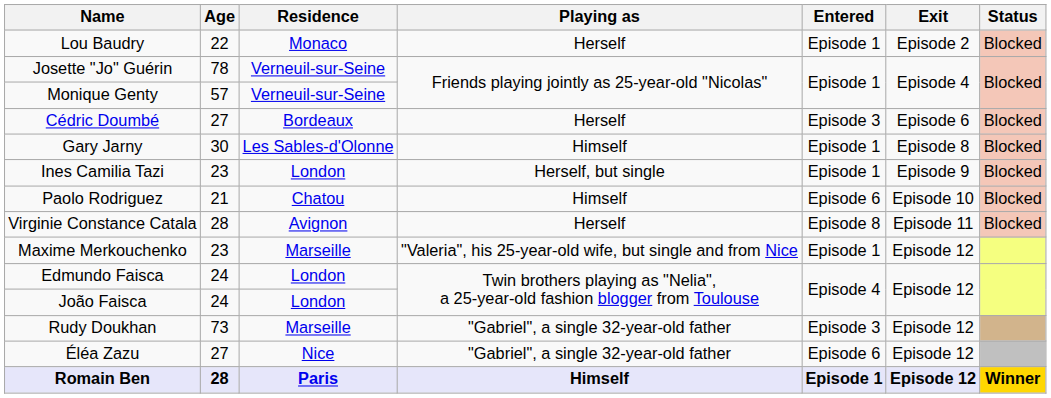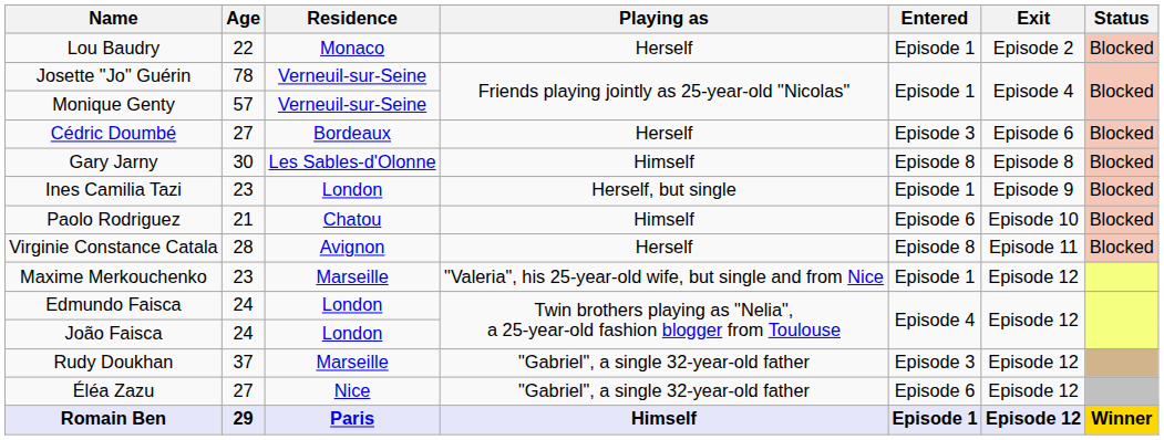 <table class="wikitable sortable" style="text-align:center;">
 <tr>
 <th>Name</th>
 <th>Age</th>
 <th>Residence</th>
 <th>Playing as</th>
 <th>Entered</th>
 <th>Exit</th>
 <th>Status</th>
 </tr>
 <tr>
 <td>Lou Baudry</td>
 <td>22</td>
 <td><a href='#'>Monaco</a></td>
 <td>Herself</td>
 <td>Episode 1</td>
 <td>Episode 2</td>
 <td style="background:#f4c7b8;">Blocked</td>
 </tr>
 <tr>
 <td>Josette "Jo" Guérin</td>
 <td>78</td>
 <td><a href='#'>Verneuil-sur-Seine</a></td>
 <td rowspan="2">Friends playing jointly as 25-year-old "Nicolas"</td>
 <td rowspan="2">Episode 1</td>
 <td rowspan="2">Episode 4</td>
 <td rowspan="2" style="background:#f4c7b8;">Blocked</td>
 </tr>
 <tr>
 <td>Monique Genty</td>
 <td>57</td>
 <td><a href='#'>Verneuil-sur-Seine</a></td>
 </tr>
 <tr>
 <td><a href='#'>Cédric Doumbé</a></td>
 <td>27</td>
 <td><a href='#'>Bordeaux</a></td>
 <td>Herself</td>
 <td>Episode 3</td>
 <td>Episode 6</td>
 <td style="background:#f4c7b8;">Blocked</td>
 </tr>
 <tr>
 <td>Gary Jarny</td>
 <td>30</td>
 <td><a href='#'>Les Sables-d'Olonne</a></td>
 <td>Himself</td>
-<td>Episode 1</td>
+<td>Episode 8</td>
 <td>Episode 8</td>
 <td style="background:#f4c7b8;">Blocked</td>
 </tr>
 <tr>
 <td>Ines Camilia Tazi</td>
 <td>23</td>
 <td><a href='#'>London</a></td>
 <td>Herself, but single</td>
 <td>Episode 1</td>
 <td>Episode 9</td>
 <td style="background:#f4c7b8;">Blocked</td>
 </tr>
 <tr>
 <td>Paolo Rodriguez</td>
 <td>21</td>
 <td><a href='#'>Chatou</a></td>
 <td>Himself</td>
 <td>Episode 6</td>
 <td>Episode 10</td>
 <td style="background:#f4c7b8;">Blocked</td>
 </tr>
 <tr>
 <td>Virginie Constance Catala</td>
 <td>28</td>
 <td><a href='#'>Avignon</a></td>
 <td>Herself</td>
 <td>Episode 8</td>
 <td>Episode 11</td>
 <td style="background:#f4c7b8;">Blocked</td>
 </tr>
 <tr>
 <td>Maxime Merkouchenko</td>
 <td>23</td>
 <td><a href='#'>Marseille</a></td>
 <td>"Valeria", his 25-year-old wife, but single and from <a href='#'>Nice</a></td>
 <td>Episode 1</td>
 <td>Episode 12</td>
 <td style="background:#F5FF80;"></td>
 </tr>
 <tr>
 <td>Edmundo Faisca</td>
 <td>24</td>
 <td><a href='#'>London</a></td>
 <td rowspan="2">Twin brothers playing as "Nelia", <br>a 25-year-old fashion <a href='#'>blogger</a> from <a href='#'>Toulouse</a></td>
 <td rowspan="2">Episode 4</td>
 <td rowspan="2">Episode 12</td>
 <td rowspan="2" style="background:#F5FF80;"></td>
 </tr>
 <tr>
 <td>João Faisca</td>
 <td>24</td>
 <td><a href='#'>London</a></td>
 </tr>
 <tr>
 <td>Rudy Doukhan</td>
-<td>73</td>
+<td>37</td>
 <td><a href='#'>Marseille</a></td>
 <td>"Gabriel", a single 32-year-old father</td>
 <td>Episode 3</td>
 <td>Episode 12</td>
 <td style="background:tan;"></td>
 </tr>
 <tr>
 <td>Éléa Zazu</td>
 <td>27</td>
 <td><a href='#'>Nice</a></td>
 <td>"Gabriel", a single 32-year-old father</td>
 <td>Episode 6</td>
 <td>Episode 12</td>
 <td style="background:silver;"></td>
 </tr>
 <tr style="background:lavender;">
 <td><strong>Romain Ben</strong></td>
-<td><strong>28</strong></td>
+<td><strong>29</strong></td>
 <td><strong><a href='#'>Paris</a></strong></td>
 <td><strong>Himself</strong></td>
 <td><strong>Episode 1</strong></td>
 <td><strong>Episode 12</strong></td>
 <td style="background:gold;"><strong>Winner</strong></td>
 </tr>
 </table>
